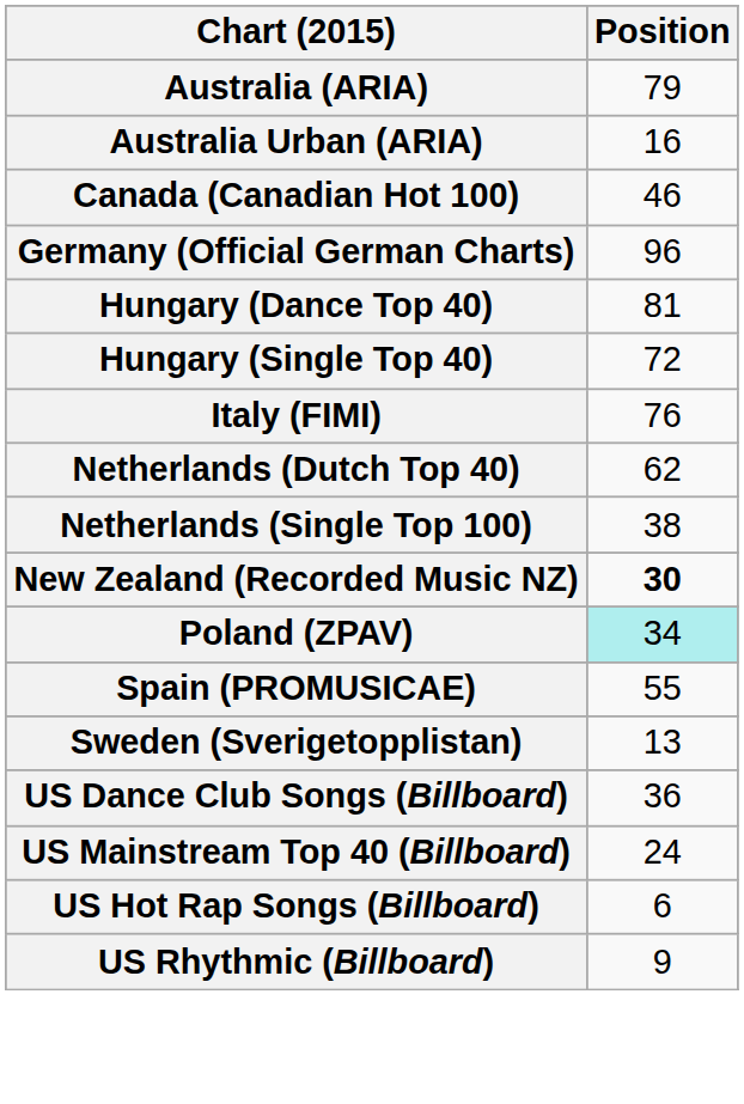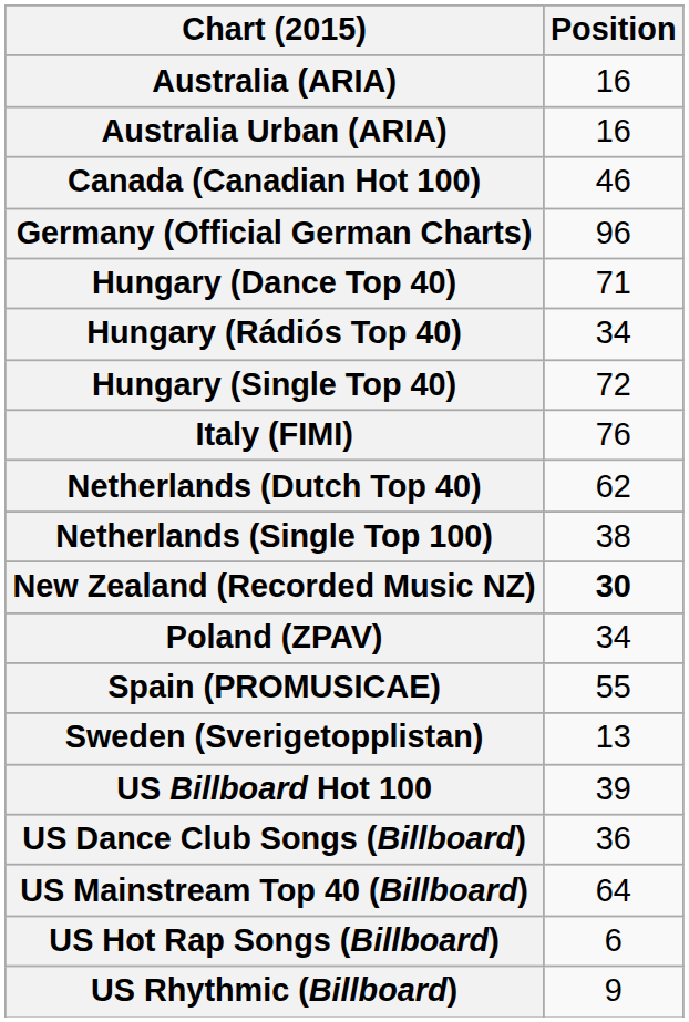 <table class="wikitable sortable plainrowheaders" style="text-align:center">
 <tr>
 <th scope="col">Chart (2015)</th>
 <th scope="col">Position</th>
 </tr>
 <tr>
 <th scope="row">Australia (ARIA)</th>
-<td>79</td>
+<td>16</td>
 </tr>
 <tr>
 <th scope="row">Australia Urban (ARIA)</th>
 <td align="center">16</td>
 </tr>
 <tr>
 <th scope="row">Canada (Canadian Hot 100)</th>
 <td>46</td>
 </tr>
 <tr>
 <th scope="row">Germany (Official German Charts)</th>
 <td>96</td>
 </tr>
 <tr>
 <th scope="row">Hungary (Dance Top 40)</th>
-<td>81</td>
+<td>71</td>
+</tr>
+<tr>
+<th scope="row">Hungary (Rádiós Top 40)</th>
+<td>34</td>
 </tr>
 <tr>
 <th scope="row">Hungary (Single Top 40)</th>
 <td>72</td>
 </tr>
 <tr>
 <th scope="row">Italy (FIMI)</th>
 <td>76</td>
 </tr>
 <tr>
 <th scope="row">Netherlands (Dutch Top 40)</th>
 <td>62</td>
 </tr>
 <tr>
 <th scope="row">Netherlands (Single Top 100)</th>
 <td>38</td>
 </tr>
 <tr>
 <th scope="row">New Zealand (Recorded Music NZ)</th>
 <td><strong>30</strong></td>
 </tr>
 <tr>
 <th scope="row">Poland (ZPAV)</th>
-<td style="background: paleturquoise;">34</td>
+<td>34</td>
 </tr>
 <tr>
 <th scope="row">Spain (PROMUSICAE)</th>
 <td>55</td>
 </tr>
 <tr>
 <th scope="row">Sweden (Sverigetopplistan)</th>
 <td>13</td>
 </tr>
 <tr>
+<th scope="row">US <em>Billboard</em> Hot 100</th>
+<td>39</td>
+</tr>
+<tr>
 <th scope="row">US Dance Club Songs (<em>Billboard</em>)</th>
 <td>36</td>
 </tr>
 <tr>
 <th scope="row">US Mainstream Top 40 (<em>Billboard</em>)</th>
-<td>24</td>
+<td>64</td>
 </tr>
 <tr>
 <th scope="row">US Hot Rap Songs (<em>Billboard</em>)</th>
 <td>6</td>
 </tr>
 <tr>
 <th scope="row">US Rhythmic (<em>Billboard</em>)</th>
 <td>9</td>
 </tr>
 </table>
